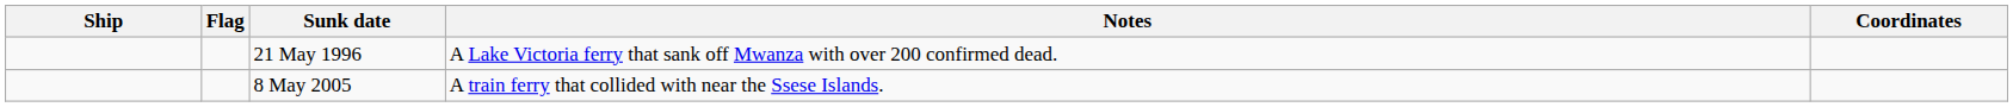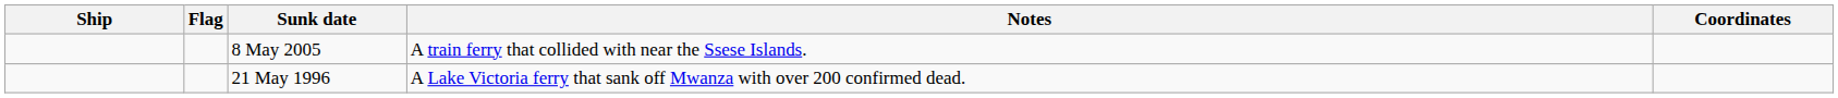 <table class=wikitable | style = "width:100%">
 <tr>
 <th style="width:10%">Ship</th>
 <th>Flag</th>
 <th style="width:10%">Sunk date</th>
 <th style="width:70%">Notes</th>
 <th style="width:10%">Coordinates</th>
 </tr>
 <tr>
 <td></td>
 <td></td>
-<td>21 May 1996</td>
-<td>A <a href='#'>Lake Victoria ferry</a> that sank off <a href='#'>Mwanza</a> with over 200 confirmed dead.</td>
+<td>8 May 2005</td>
+<td>A <a href='#'>train ferry</a> that collided with  near the <a href='#'>Ssese Islands</a>.</td>
 <td></td>
 </tr>
 <tr>
 <td></td>
 <td></td>
-<td>8 May 2005</td>
-<td>A <a href='#'>train ferry</a> that collided with  near the <a href='#'>Ssese Islands</a>.</td>
+<td>21 May 1996</td>
+<td>A <a href='#'>Lake Victoria ferry</a> that sank off <a href='#'>Mwanza</a> with over 200 confirmed dead.</td>
 <td></td>
 </tr>
 </table>
